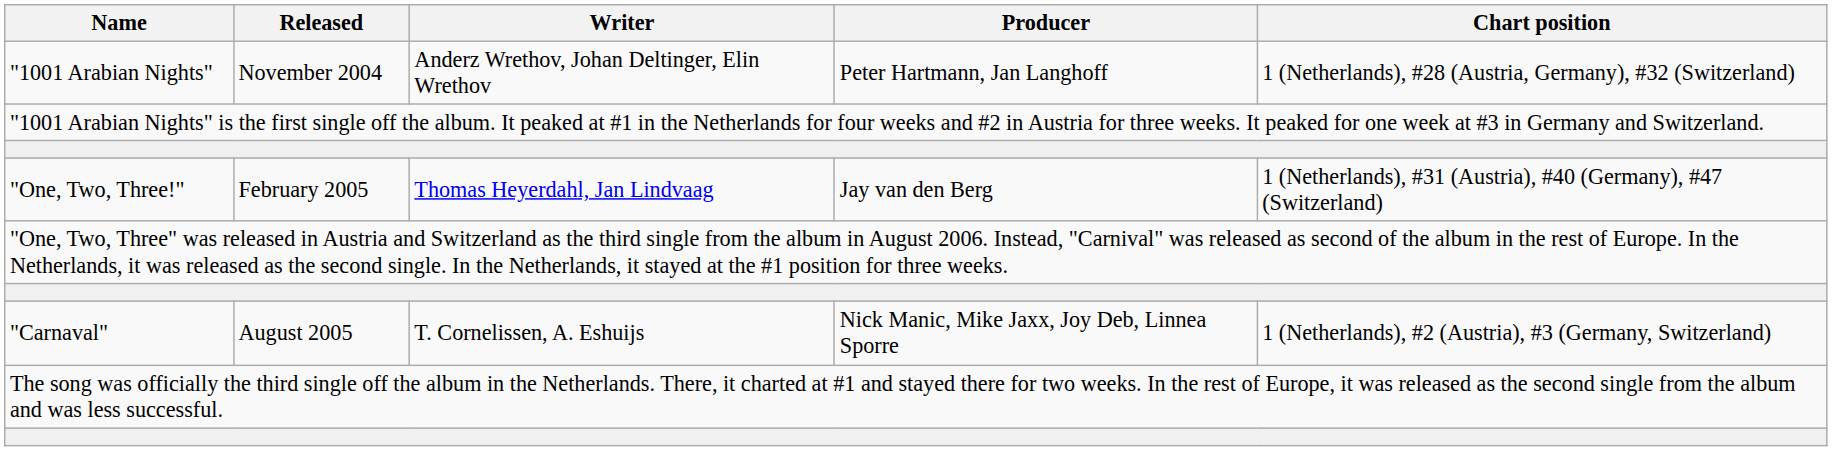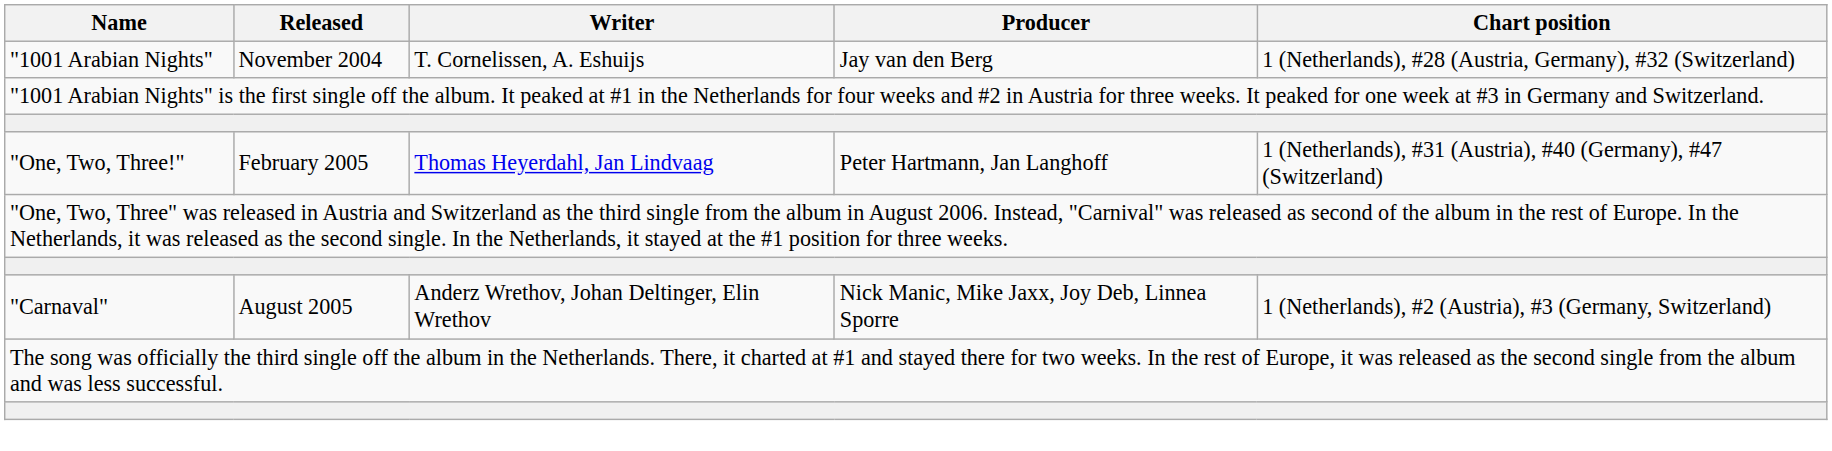 <table class="wikitable" style="font-size:95%">
 <tr>
 <th>Name</th>
 <th>Released</th>
 <th>Writer</th>
 <th>Producer</th>
 <th>Chart position</th>
 </tr>
 <tr>
 <td>"1001 Arabian Nights"</td>
 <td>November 2004</td>
-<td>Anderz Wrethov, Johan Deltinger, Elin Wrethov</td>
-<td>Peter Hartmann, Jan Langhoff</td>
+<td>T. Cornelissen, A. Eshuijs</td>
+<td>Jay van den Berg</td>
 <td>1 (Netherlands), #28 (Austria, Germany), #32 (Switzerland)</td>
 </tr>
 <tr>
 <td colspan=6>"1001 Arabian Nights" is the first single off the album. It peaked at #1 in the Netherlands for four weeks and #2 in Austria for three weeks. It peaked for one week at #3 in Germany and Switzerland.</td>
 </tr>
 <tr>
 <td colspan=6 style="background:#F0F0F0; height:5px;"></td>
 </tr>
 <tr>
 <td>"One, Two, Three!"</td>
 <td>February 2005</td>
 <td><a href='#'>Thomas Heyerdahl, Jan Lindvaag</a></td>
-<td>Jay van den Berg</td>
+<td>Peter Hartmann, Jan Langhoff</td>
 <td>1 (Netherlands), #31 (Austria), #40 (Germany), #47 (Switzerland)</td>
 </tr>
 <tr>
 <td colspan=6>"One, Two, Three" was released in Austria and Switzerland as the third single from the album in August 2006. Instead, "Carnival" was released as second of the album in the rest of Europe. In the Netherlands, it was released as the second single. In the Netherlands, it stayed at the #1 position for three weeks.</td>
 </tr>
 <tr>
 <td colspan=6 style="background:#F0F0F0; height:5px;"></td>
 </tr>
 <tr>
 <td>"Carnaval"</td>
 <td>August 2005</td>
-<td>T. Cornelissen, A. Eshuijs</td>
+<td>Anderz Wrethov, Johan Deltinger, Elin Wrethov</td>
 <td>Nick Manic, Mike Jaxx, Joy Deb, Linnea Sporre</td>
 <td>1 (Netherlands), #2 (Austria), #3 (Germany, Switzerland)</td>
 </tr>
 <tr>
 <td colspan=6>The song was officially the third single off the album in the Netherlands. There, it charted at #1 and stayed there for two weeks. In the rest of Europe, it was released as the second single from the album and was less successful.</td>
 </tr>
 <tr>
 <td colspan=6 style="background:#F0F0F0; height:5px;"></td>
 </tr>
 </table>
